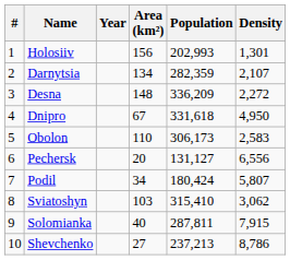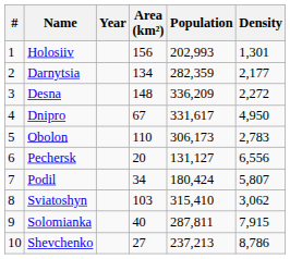 <table class="wikitable">
 <tr>
 <th>#</th>
 <th>Name</th>
 <th>Year</th>
 <th>Area<br>(km²)</th>
 <th>Population</th>
 <th>Density</th>
 </tr>
 <tr>
 <td>1</td>
 <td><a href='#'>Holosiiv</a></td>
 <td></td>
 <td>156</td>
 <td>202,993</td>
 <td>1,301</td>
 </tr>
 <tr>
 <td>2</td>
 <td><a href='#'>Darnytsia</a></td>
 <td></td>
 <td>134</td>
 <td>282,359</td>
-<td>2,107</td>
+<td>2,177</td>
 </tr>
 <tr>
 <td>3</td>
 <td><a href='#'>Desna</a></td>
 <td></td>
 <td>148</td>
 <td>336,209</td>
 <td>2,272</td>
 </tr>
 <tr>
 <td>4</td>
 <td><a href='#'>Dnipro</a></td>
 <td></td>
 <td>67</td>
-<td>331,618</td>
+<td>331,617</td>
 <td>4,950</td>
 </tr>
 <tr>
 <td>5</td>
 <td><a href='#'>Obolon</a></td>
 <td></td>
 <td>110</td>
 <td>306,173</td>
-<td>2,583</td>
+<td>2,783</td>
 </tr>
 <tr>
 <td>6</td>
 <td><a href='#'>Pechersk</a></td>
 <td></td>
 <td>20</td>
 <td>131,127</td>
 <td>6,556</td>
 </tr>
 <tr>
 <td>7</td>
 <td><a href='#'>Podil</a></td>
 <td></td>
 <td>34</td>
 <td>180,424</td>
 <td>5,807</td>
 </tr>
 <tr>
 <td>8</td>
 <td><a href='#'>Sviatoshyn</a></td>
 <td></td>
 <td>103</td>
 <td>315,410</td>
 <td>3,062</td>
 </tr>
 <tr>
 <td>9</td>
 <td><a href='#'>Solomianka</a></td>
 <td></td>
 <td>40</td>
 <td>287,811</td>
 <td>7,915</td>
 </tr>
 <tr>
 <td>10</td>
 <td><a href='#'>Shevchenko</a></td>
 <td></td>
 <td>27</td>
 <td>237,213</td>
 <td>8,786</td>
 </tr>
 </table>
